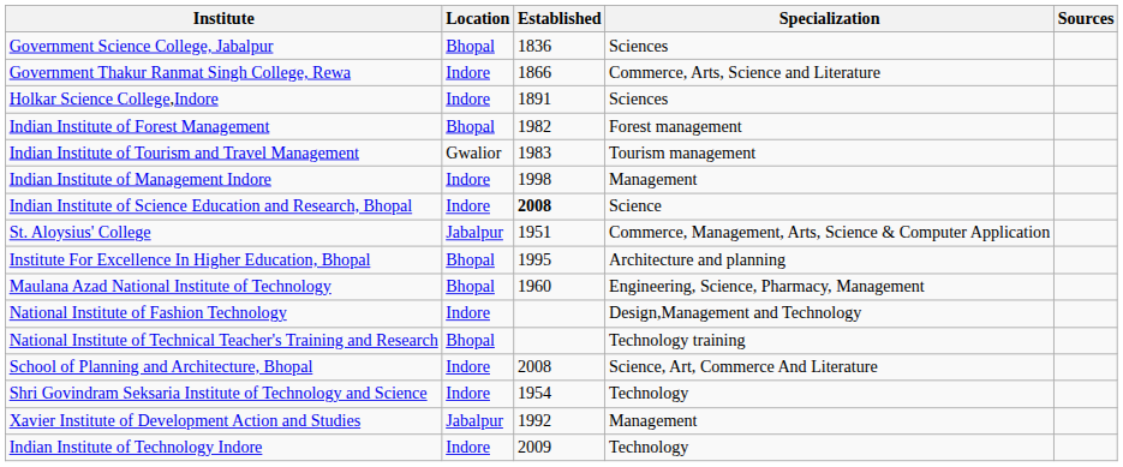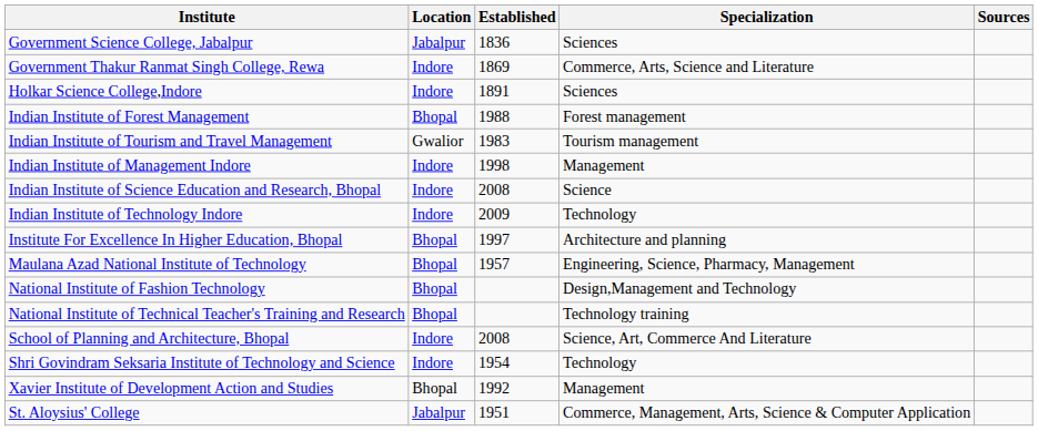 <table class="wikitable sortable">
 <tr>
 <th>Institute</th>
 <th>Location</th>
 <th>Established</th>
 <th>Specialization</th>
 <th>Sources</th>
 </tr>
 <tr>
 <td><a href='#'>Government Science College, Jabalpur</a></td>
-<td><a href='#'>Bhopal</a></td>
+<td><a href='#'>Jabalpur</a></td>
 <td>1836</td>
 <td>Sciences</td>
 </tr>
 <tr>
 <td><a href='#'>Government Thakur Ranmat Singh College, Rewa</a></td>
 <td><a href='#'>Indore</a></td>
-<td>1866</td>
+<td>1869</td>
 <td>Commerce, Arts, Science and Literature</td>
 <td></td>
 </tr>
 <tr>
 <td><a href='#'>Holkar Science College</a>,<a href='#'>Indore</a></td>
 <td><a href='#'>Indore</a></td>
 <td>1891</td>
 <td>Sciences</td>
 </tr>
 <tr>
 <td><a href='#'>Indian Institute of Forest Management</a></td>
 <td><a href='#'>Bhopal</a></td>
-<td>1982</td>
+<td>1988</td>
 <td>Forest management</td>
 <td></td>
 </tr>
 <tr>
 <td><a href='#'>Indian Institute of Tourism and Travel Management</a></td>
 <td>Gwalior</td>
 <td>1983</td>
 <td>Tourism management</td>
 <td></td>
 </tr>
 <tr>
 <td><a href='#'>Indian Institute of Management Indore</a></td>
 <td><a href='#'>Indore</a></td>
 <td>1998</td>
 <td>Management</td>
 <td></td>
 </tr>
 <tr>
 <td><a href='#'>Indian Institute of Science Education and Research, Bhopal</a></td>
 <td><a href='#'>Indore</a></td>
-<td><strong>2008</strong></td>
+<td>2008</td>
 <td>Science</td>
 <td></td>
 </tr>
 <tr>
-<td><a href='#'>St. Aloysius' College</a></td>
-<td><a href='#'>Jabalpur</a></td>
-<td>1951</td>
-<td>Commerce, Management, Arts, Science & Computer Application</td>
+<td><a href='#'>Indian Institute of Technology Indore</a></td>
+<td><a href='#'>Indore</a></td>
+<td>2009</td>
+<td>Technology</td>
 <td></td>
 </tr>
 <tr>
 <td><a href='#'>Institute For Excellence In Higher Education, Bhopal</a></td>
 <td><a href='#'>Bhopal</a></td>
-<td>1995</td>
+<td>1997</td>
 <td>Architecture and planning</td>
 </tr>
 <tr>
 <td><a href='#'>Maulana Azad National Institute of Technology</a></td>
 <td><a href='#'>Bhopal</a></td>
-<td>1960</td>
+<td>1957</td>
 <td>Engineering, Science, Pharmacy, Management</td>
 <td></td>
 </tr>
 <tr>
 <td><a href='#'>National Institute of Fashion Technology</a></td>
-<td><a href='#'>Indore</a></td>
+<td><a href='#'>Bhopal</a></td>
 <td></td>
 <td>Design,Management and Technology</td>
 </tr>
 <tr>
 <td><a href='#'>National Institute of Technical Teacher's Training and Research</a></td>
 <td><a href='#'>Bhopal</a></td>
 <td></td>
 <td>Technology training</td>
 <td></td>
 </tr>
 <tr>
 <td><a href='#'>School of Planning and Architecture, Bhopal</a></td>
 <td><a href='#'>Indore</a></td>
 <td>2008</td>
 <td>Science, Art, Commerce And Literature</td>
 <td></td>
 </tr>
 <tr>
 <td><a href='#'>Shri Govindram Seksaria Institute of Technology and Science</a></td>
 <td><a href='#'>Indore</a></td>
 <td>1954</td>
 <td>Technology</td>
 <td></td>
 </tr>
 <tr>
 <td><a href='#'>Xavier Institute of Development Action and Studies</a></td>
-<td><a href='#'>Jabalpur</a></td>
+<td>Bhopal</td>
 <td>1992</td>
 <td>Management</td>
 <td></td>
 </tr>
 <tr>
-<td><a href='#'>Indian Institute of Technology Indore</a></td>
-<td><a href='#'>Indore</a></td>
-<td>2009</td>
-<td>Technology</td>
+<td><a href='#'>St. Aloysius' College</a></td>
+<td><a href='#'>Jabalpur</a></td>
+<td>1951</td>
+<td>Commerce, Management, Arts, Science & Computer Application</td>
 <td></td>
 </tr>
 </table>
